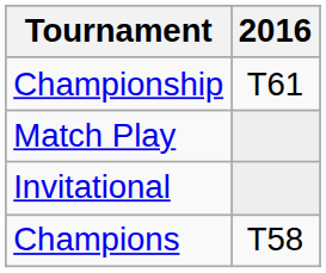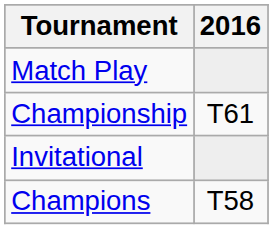 <table class="wikitable" style="text-align:center;">
 <tr>
 <th>Tournament</th>
 <th>2016</th>
 </tr>
 <tr>
+<td align="left"><a href='#'>Match Play</a></td>
+<td style="background:#eeeeee;"></td>
+</tr>
+<tr>
 <td align="left"><a href='#'>Championship</a></td>
 <td>T61</td>
-</tr>
-<tr>
-<td align="left"><a href='#'>Match Play</a></td>
-<td style="background:#eeeeee;"></td>
 </tr>
 <tr>
 <td align="left"><a href='#'>Invitational</a></td>
 <td style="background:#eeeeee;"></td>
 </tr>
 <tr>
 <td align="left"><a href='#'>Champions</a></td>
 <td>T58</td>
 </tr>
 </table>
